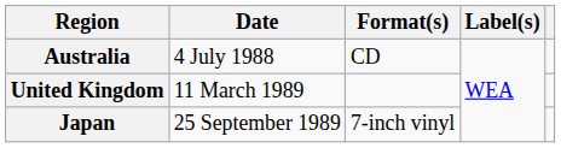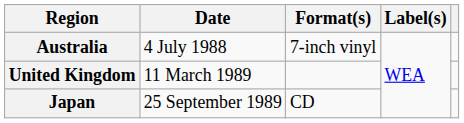 <table class="wikitable plainrowheaders">
 <tr>
 <th scope="col">Region</th>
 <th scope="col">Date</th>
 <th scope="col">Format(s)</th>
 <th scope="col">Label(s)</th>
 <th scope="col"></th>
 </tr>
 <tr>
 <th scope="row">Australia</th>
 <td>4 July 1988</td>
-<td>CD</td>
+<td>7-inch vinyl</td>
 <td rowspan="3"><a href='#'>WEA</a></td>
 <td></td>
 </tr>
 <tr>
 <th scope="row">United Kingdom</th>
 <td>11 March 1989</td>
 <td></td>
 <td></td>
 </tr>
 <tr>
 <th scope="row">Japan</th>
 <td>25 September 1989</td>
-<td>7-inch vinyl</td>
+<td>CD</td>
 <td></td>
 </tr>
 </table>
